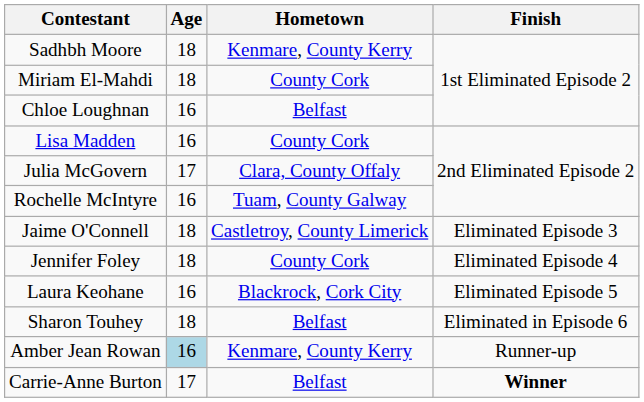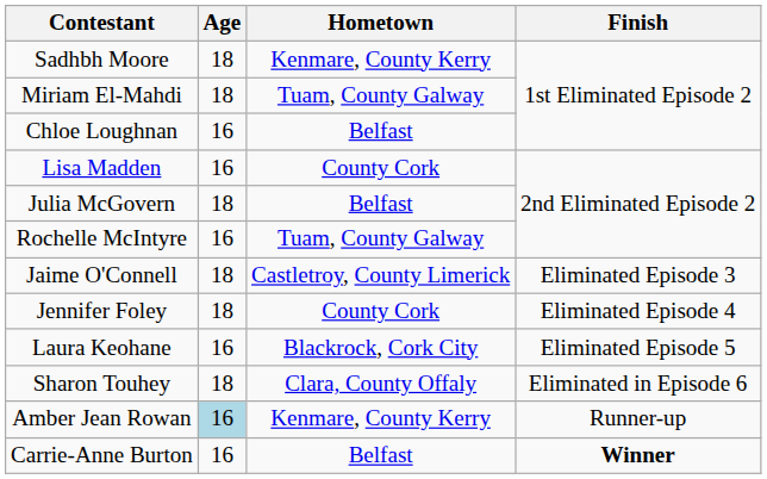 <table class="wikitable sortable" style="text-align:center">
 <tr>
 <th>Contestant</th>
 <th>Age</th>
 <th>Hometown</th>
 <th>Finish</th>
 </tr>
 <tr>
 <td>Sadhbh Moore</td>
 <td>18</td>
 <td><a href='#'>Kenmare</a>, <a href='#'>County Kerry</a></td>
 <td rowspan="3">1st Eliminated Episode 2</td>
 </tr>
 <tr>
 <td>Miriam El-Mahdi</td>
 <td>18</td>
-<td><a href='#'>County Cork</a></td>
+<td><a href='#'>Tuam</a>, <a href='#'>County Galway</a></td>
 </tr>
 <tr>
 <td>Chloe Loughnan</td>
 <td>16</td>
 <td><a href='#'>Belfast</a></td>
 </tr>
 <tr>
 <td><a href='#'>Lisa Madden</a></td>
 <td>16</td>
 <td><a href='#'>County Cork</a></td>
 <td rowspan="3">2nd Eliminated Episode 2</td>
 </tr>
 <tr>
 <td>Julia McGovern</td>
-<td>17</td>
-<td><a href='#'>Clara, County Offaly</a></td>
+<td>18</td>
+<td><a href='#'>Belfast</a></td>
 </tr>
 <tr>
 <td>Rochelle McIntyre</td>
 <td>16</td>
 <td><a href='#'>Tuam</a>, <a href='#'>County Galway</a></td>
 </tr>
 <tr>
 <td>Jaime O'Connell</td>
 <td>18</td>
 <td><a href='#'>Castletroy</a>, <a href='#'>County Limerick</a></td>
 <td>Eliminated Episode 3</td>
 </tr>
 <tr>
 <td>Jennifer Foley</td>
 <td>18</td>
 <td><a href='#'>County Cork</a></td>
 <td>Eliminated Episode 4</td>
 </tr>
 <tr>
 <td>Laura Keohane</td>
 <td>16</td>
 <td><a href='#'>Blackrock</a>, <a href='#'>Cork City</a></td>
 <td>Eliminated Episode 5</td>
 </tr>
 <tr>
 <td>Sharon Touhey</td>
 <td>18</td>
-<td><a href='#'>Belfast</a></td>
+<td><a href='#'>Clara, County Offaly</a></td>
 <td>Eliminated in Episode 6</td>
 </tr>
 <tr>
 <td>Amber Jean Rowan</td>
 <td style="background: lightblue;">16</td>
 <td><a href='#'>Kenmare</a>, <a href='#'>County Kerry</a></td>
 <td>Runner-up</td>
 </tr>
 <tr>
 <td>Carrie-Anne Burton</td>
-<td>17</td>
+<td>16</td>
 <td><a href='#'>Belfast</a></td>
 <td><strong>Winner</strong></td>
 </tr>
 </table>
